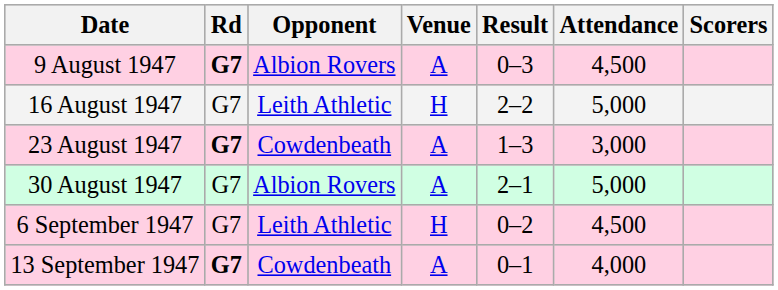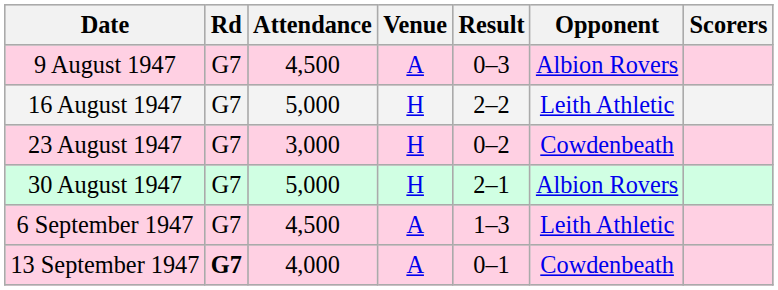 <table class="wikitable sortable" style="font-size:95%; text-align:center">
 <tr>
 <th>Date</th>
 <th>Rd</th>
-<th>Opponent</th>
+<th>Attendance</th>
 <th>Venue</th>
 <th>Result</th>
-<th>Attendance</th>
+<th>Opponent</th>
 <th>Scorers</th>
 </tr>
 <tr bgcolor = "#ffd0e3">
 <td>9 August 1947</td>
-<td><strong>G7</strong></td>
-<td><a href='#'>Albion Rovers</a></td>
+<td>G7</td>
+<td>4,500</td>
 <td><a href='#'>A</a></td>
 <td>0–3</td>
-<td>4,500</td>
+<td><a href='#'>Albion Rovers</a></td>
 <td></td>
 </tr>
 <tr bgcolor = "#f3f3f3">
 <td>16 August 1947</td>
 <td>G7</td>
-<td><a href='#'>Leith Athletic</a></td>
+<td>5,000</td>
 <td><a href='#'>H</a></td>
 <td>2–2</td>
-<td>5,000</td>
+<td><a href='#'>Leith Athletic</a></td>
 <td></td>
 </tr>
 <tr bgcolor = "#ffd0e3">
 <td>23 August 1947</td>
-<td><strong>G7</strong></td>
+<td>G7</td>
+<td>3,000</td>
+<td><a href='#'>H</a></td>
+<td>0–2</td>
 <td><a href='#'>Cowdenbeath</a></td>
-<td><a href='#'>A</a></td>
-<td>1–3</td>
-<td>3,000</td>
 <td></td>
 </tr>
 <tr bgcolor = "#d0ffe3">
 <td>30 August 1947</td>
 <td>G7</td>
+<td>5,000</td>
+<td><a href='#'>H</a></td>
+<td>2–1</td>
 <td><a href='#'>Albion Rovers</a></td>
-<td><a href='#'>A</a></td>
-<td>2–1</td>
-<td>5,000</td>
 <td></td>
 </tr>
 <tr bgcolor = "#ffd0e3">
 <td>6 September 1947</td>
 <td>G7</td>
+<td>4,500</td>
+<td><a href='#'>A</a></td>
+<td>1–3</td>
 <td><a href='#'>Leith Athletic</a></td>
-<td><a href='#'>H</a></td>
-<td>0–2</td>
-<td>4,500</td>
 <td></td>
 </tr>
 <tr bgcolor = "#ffd0e3">
 <td>13 September 1947</td>
 <td><strong>G7</strong></td>
-<td><a href='#'>Cowdenbeath</a></td>
+<td>4,000</td>
 <td><a href='#'>A</a></td>
 <td>0–1</td>
-<td>4,000</td>
+<td><a href='#'>Cowdenbeath</a></td>
 <td></td>
 </tr>
 </table>
